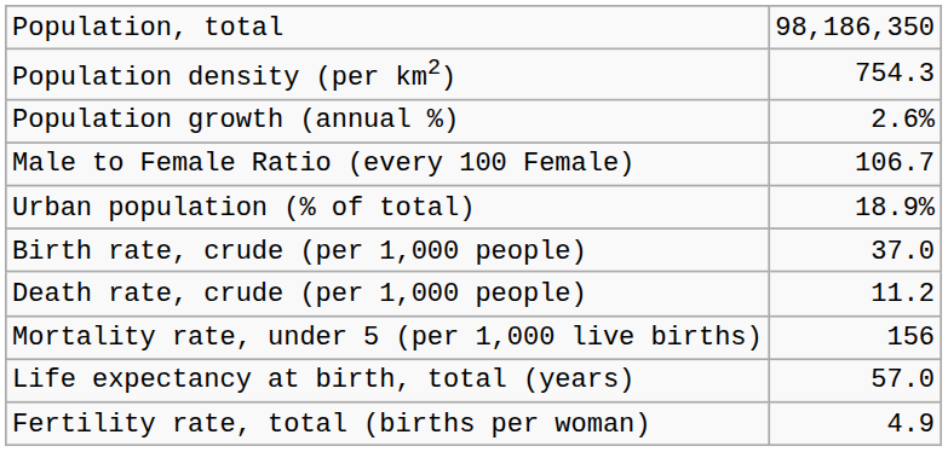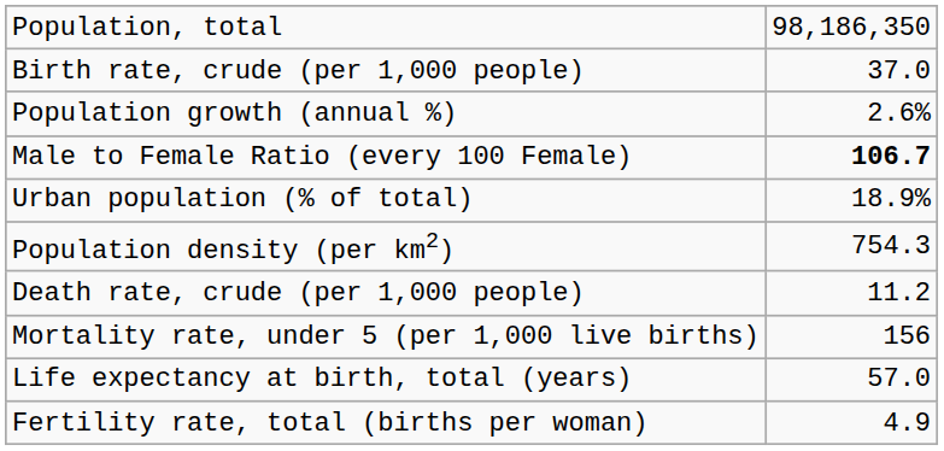 <table class="wikitable">
 <tr>
 <td>Population, total</td>
 <td style="text-align: right;">98,186,350</td>
 </tr>
 <tr>
-<td>Population density (per km<sup>2</sup>)</td>
-<td style="text-align: right;">754.3</td>
+<td>Birth rate, crude (per 1,000 people)</td>
+<td style="text-align: right;">37.0</td>
 </tr>
 <tr>
 <td>Population growth (annual %)</td>
 <td style="text-align: right;">2.6%</td>
 </tr>
 <tr>
 <td>Male to Female Ratio (every 100 Female)</td>
-<td style="text-align: right;">106.7</td>
+<td style="text-align: right;"><strong>106.7</strong></td>
 </tr>
 <tr>
 <td>Urban population (% of total)</td>
 <td style="text-align: right;">18.9%</td>
 </tr>
 <tr>
-<td>Birth rate, crude (per 1,000 people)</td>
-<td style="text-align: right;">37.0</td>
+<td>Population density (per km<sup>2</sup>)</td>
+<td style="text-align: right;">754.3</td>
 </tr>
 <tr>
 <td>Death rate, crude (per 1,000 people)</td>
 <td style="text-align: right;">11.2</td>
 </tr>
 <tr>
 <td>Mortality rate, under 5 (per 1,000 live births)</td>
 <td style="text-align: right;">156</td>
 </tr>
 <tr>
 <td>Life expectancy at birth, total (years)</td>
 <td style="text-align: right;">57.0</td>
 </tr>
 <tr>
 <td>Fertility rate, total (births per woman)</td>
 <td style="text-align: right;">4.9</td>
 </tr>
 </table>
